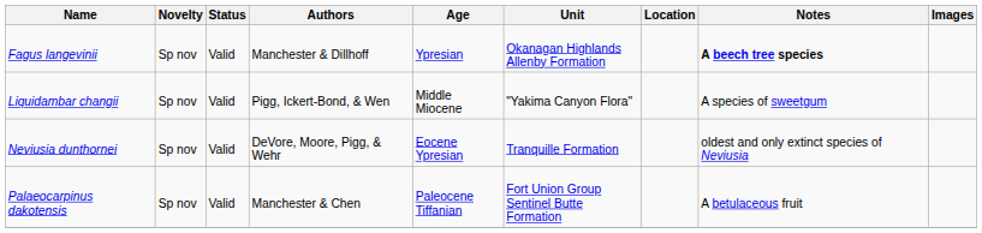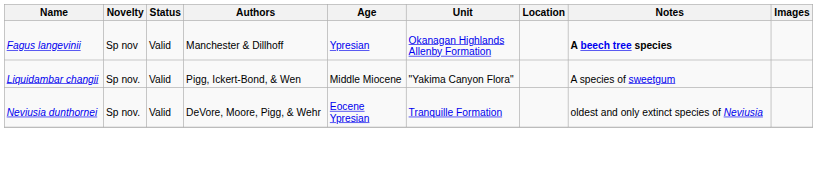 <table class="wikitable sortable" align="center" width="100%">
 <tr>
 <th>Name</th>
 <th>Novelty</th>
 <th>Status</th>
 <th>Authors</th>
 <th>Age</th>
 <th>Unit</th>
 <th>Location</th>
 <th>Notes</th>
 <th>Images</th>
 </tr>
 <tr>
 <td><br><em><a href='#'>Fagus langevinii</a></em></td>
 <td><br>Sp nov</td>
 <td><br>Valid</td>
 <td><br>Manchester & Dillhoff</td>
 <td><br><a href='#'>Ypresian</a></td>
 <td><br><a href='#'>Okanagan Highlands</a><br><a href='#'>Allenby Formation</a></td>
 <td><br><br></td>
 <td><strong><br>A <a href='#'>beech tree</a> species</strong></td>
 <td><br></td>
 </tr>
 <tr>
 <td><br><em><a href='#'>Liquidambar changii</a></em></td>
-<td><br>Sp nov</td>
+<td><br>Sp nov.</td>
 <td><br>Valid</td>
 <td><br>Pigg, Ickert-Bond, & Wen</td>
 <td><br>Middle Miocene</td>
 <td><br>"Yakima Canyon Flora"</td>
 <td><br></td>
 <td><br>A species of <a href='#'>sweetgum</a></td>
 <td><br></td>
 </tr>
 <tr>
 <td><br><em><a href='#'>Neviusia dunthornei</a></em></td>
-<td><br>Sp nov</td>
+<td><br>Sp nov.</td>
 <td><br>Valid</td>
 <td><br>DeVore, Moore, Pigg, & Wehr</td>
 <td><br><a href='#'>Eocene</a><br><a href='#'>Ypresian</a></td>
 <td><br><a href='#'>Tranquille Formation</a></td>
 <td><br><br></td>
 <td><br>oldest and only extinct species of <em><a href='#'>Neviusia</a></em></td>
 <td></td>
 </tr>
 <tr>
-<td><br><em><a href='#'>Palaeocarpinus dakotensis</a></em></td>
-<td><br>Sp nov</td>
-<td><br>Valid</td>
-<td><br>Manchester & Chen</td>
-<td><br><a href='#'>Paleocene</a><br><a href='#'>Tiffanian</a></td>
-<td><br><a href='#'>Fort Union Group</a><br><a href='#'>Sentinel Butte Formation</a></td>
-<td><br><br></td>
-<td><br>A <a href='#'>betulaceous</a> fruit</td>
-<td></td>
-</tr>
-<tr>
 </tr>
 </table>
